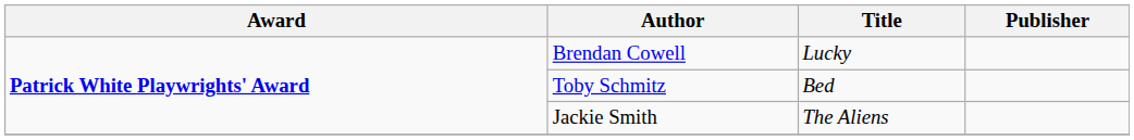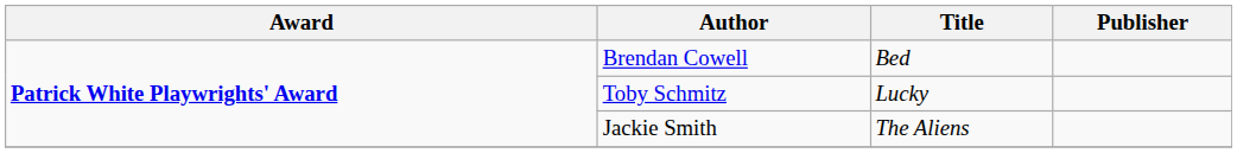 <table class="wikitable" width=100%>
 <tr>
 <th>Award</th>
 <th>Author</th>
 <th>Title</th>
 <th>Publisher</th>
 </tr>
 <tr>
 <td rowspan=3><strong><a href='#'>Patrick White Playwrights' Award</a></strong></td>
 <td><a href='#'>Brendan Cowell</a></td>
-<td><em>Lucky</em></td>
+<td><em>Bed</em></td>
 <td></td>
 </tr>
 <tr>
 <td><a href='#'>Toby Schmitz</a></td>
-<td><em>Bed</em></td>
+<td><em>Lucky</em></td>
 <td></td>
 </tr>
 <tr>
 <td>Jackie Smith</td>
 <td><em>The Aliens</em></td>
 <td></td>
 </tr>
 <tr>
 </tr>
 </table>
